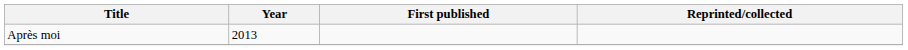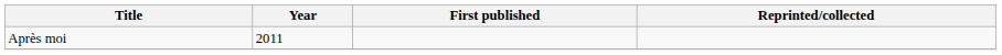 <table class='wikitable sortable' width='90%'>
 <tr>
 <th width=25%>Title</th>
 <th>Year</th>
 <th>First published</th>
 <th>Reprinted/collected</th>
 </tr>
 <tr>
 <td>Après moi</td>
-<td>2013</td>
+<td>2011</td>
 <td></td>
 <td></td>
 </tr>
 <tr>
 </tr>
 </table>
